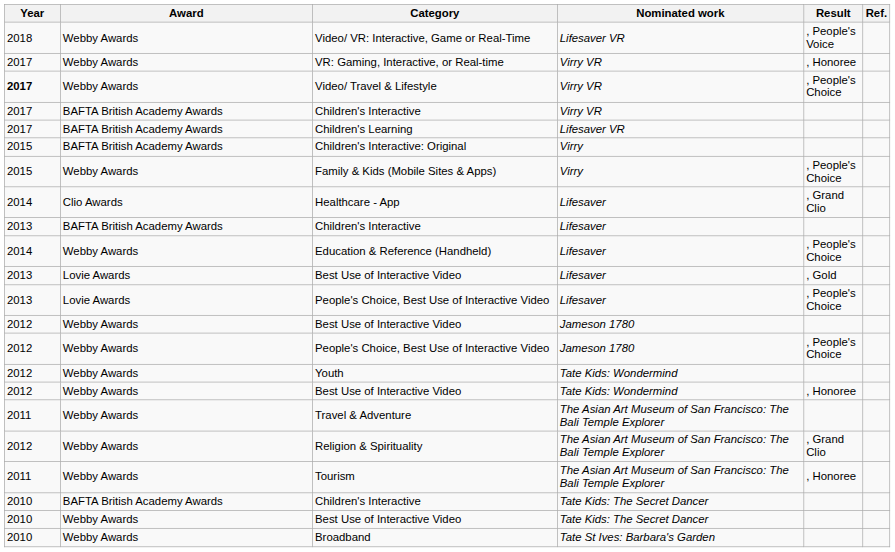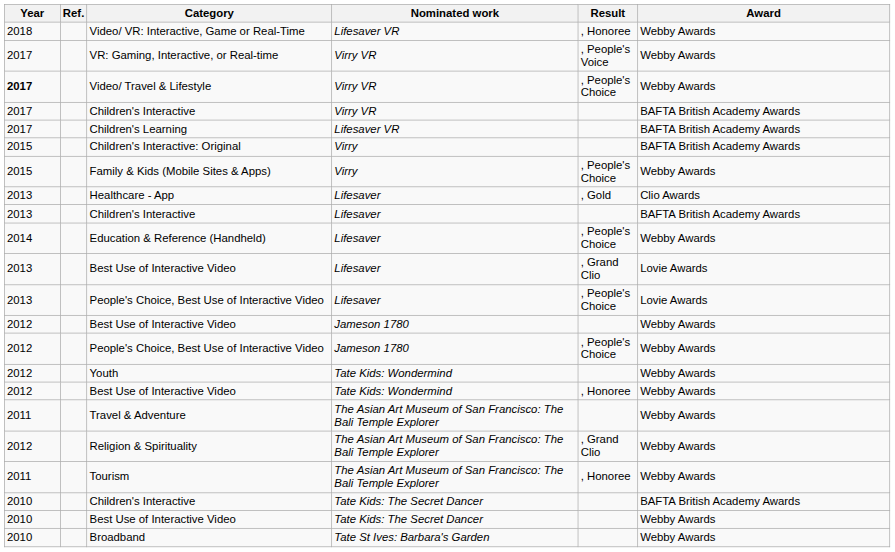 <table class=wikitable sortable>
 <tr>
 <th scope="col" style="width:5em;">Year</th>
-<th scope="col" style="width:26em;">Award</th>
+<th>Ref.</th>
 <th scope="col" style="width:25em;">Category</th>
 <th scope="col" style="width:25em;">Nominated work</th>
 <th scope="col" style="width:5em;">Result</th>
-<th>Ref.</th>
+<th scope="col" style="width:26em;">Award</th>
 </tr>
 <tr>
 <td>2018</td>
-<td>Webby Awards</td>
+<td></td>
 <td>Video/ VR: Interactive, Game or Real-Time</td>
 <td><em>Lifesaver VR</em></td>
-<td>, People's Voice</td>
-<td></td>
+<td>, Honoree</td>
+<td>Webby Awards</td>
 </tr>
 <tr>
 <td>2017</td>
-<td>Webby Awards</td>
+<td></td>
 <td>VR: Gaming, Interactive, or Real-time</td>
 <td><em>Virry VR</em></td>
-<td>, Honoree</td>
-<td></td>
+<td>, People's Voice</td>
+<td>Webby Awards</td>
 </tr>
 <tr>
 <td><strong>2017</strong></td>
-<td>Webby Awards</td>
+<td></td>
 <td>Video/ Travel & Lifestyle</td>
 <td><em>Virry VR</em></td>
 <td>, People's Choice</td>
-<td></td>
+<td>Webby Awards</td>
 </tr>
 <tr>
 <td>2017</td>
-<td>BAFTA British Academy Awards</td>
+<td></td>
 <td>Children's Interactive</td>
 <td><em>Virry VR</em></td>
 <td></td>
-<td></td>
+<td>BAFTA British Academy Awards</td>
 </tr>
 <tr>
 <td>2017</td>
-<td>BAFTA British Academy Awards</td>
+<td></td>
 <td>Children's Learning</td>
 <td><em>Lifesaver VR</em></td>
 <td></td>
-<td></td>
+<td>BAFTA British Academy Awards</td>
 </tr>
 <tr>
 <td>2015</td>
-<td>BAFTA British Academy Awards</td>
+<td></td>
 <td>Children's Interactive: Original</td>
 <td><em>Virry</em></td>
 <td></td>
-<td></td>
+<td>BAFTA British Academy Awards</td>
 </tr>
 <tr>
 <td>2015</td>
-<td>Webby Awards</td>
+<td></td>
 <td>Family & Kids (Mobile Sites & Apps)</td>
 <td><em>Virry</em></td>
 <td>, People's Choice</td>
+<td>Webby Awards</td>
+</tr>
+<tr>
+<td>2013</td>
 <td></td>
+<td>Healthcare - App</td>
+<td><em>Lifesaver</em></td>
+<td>, Gold</td>
+<td>Clio Awards</td>
+</tr>
+<tr>
+<td>2013</td>
+<td></td>
+<td>Children's Interactive</td>
+<td><em>Lifesaver</em></td>
+<td></td>
+<td>BAFTA British Academy Awards</td>
 </tr>
 <tr>
 <td>2014</td>
-<td>Clio Awards</td>
-<td>Healthcare - App</td>
+<td></td>
+<td>Education & Reference (Handheld)</td>
 <td><em>Lifesaver</em></td>
-<td>, Grand Clio</td>
-<td></td>
+<td>, People's Choice</td>
+<td>Webby Awards</td>
 </tr>
 <tr>
 <td>2013</td>
-<td>BAFTA British Academy Awards</td>
-<td>Children's Interactive</td>
+<td></td>
+<td>Best Use of Interactive Video</td>
 <td><em>Lifesaver</em></td>
-<td></td>
-<td></td>
-</tr>
-<tr>
-<td>2014</td>
-<td>Webby Awards</td>
-<td>Education & Reference (Handheld)</td>
-<td><em>Lifesaver</em></td>
-<td>, People's Choice</td>
-<td></td>
+<td>, Grand Clio</td>
+<td>Lovie Awards</td>
 </tr>
 <tr>
 <td>2013</td>
-<td>Lovie Awards</td>
-<td>Best Use of Interactive Video</td>
-<td><em>Lifesaver</em></td>
-<td>, Gold</td>
 <td></td>
-</tr>
-<tr>
-<td>2013</td>
-<td>Lovie Awards</td>
 <td>People's Choice, Best Use of Interactive Video</td>
 <td><em>Lifesaver</em></td>
 <td>, People's Choice</td>
-<td></td>
+<td>Lovie Awards</td>
 </tr>
 <tr>
 <td>2012</td>
-<td>Webby Awards</td>
+<td></td>
 <td>Best Use of Interactive Video</td>
 <td><em>Jameson 1780</em></td>
 <td></td>
-<td></td>
+<td>Webby Awards</td>
 </tr>
 <tr>
 <td>2012</td>
-<td>Webby Awards</td>
+<td></td>
 <td>People's Choice, Best Use of Interactive Video</td>
 <td><em>Jameson 1780</em></td>
 <td>, People's Choice</td>
-<td></td>
+<td>Webby Awards</td>
 </tr>
 <tr>
 <td>2012</td>
-<td>Webby Awards</td>
+<td></td>
 <td>Youth</td>
 <td><em>Tate Kids: Wondermind</em></td>
 <td></td>
-<td></td>
+<td>Webby Awards</td>
 </tr>
 <tr>
 <td>2012</td>
-<td>Webby Awards</td>
+<td></td>
 <td>Best Use of Interactive Video</td>
 <td><em>Tate Kids: Wondermind</em></td>
 <td>, Honoree</td>
-<td></td>
+<td>Webby Awards</td>
 </tr>
 <tr>
 <td>2011</td>
-<td>Webby Awards</td>
+<td></td>
 <td>Travel & Adventure</td>
 <td><em>The Asian Art Museum of San Francisco: The Bali Temple Explorer</em></td>
 <td></td>
-<td></td>
+<td>Webby Awards</td>
 </tr>
 <tr>
 <td>2012</td>
-<td>Webby Awards</td>
+<td></td>
 <td>Religion & Spirituality</td>
 <td><em>The Asian Art Museum of San Francisco: The Bali Temple Explorer</em></td>
 <td>, Grand Clio</td>
-<td></td>
+<td>Webby Awards</td>
 </tr>
 <tr>
 <td>2011</td>
-<td>Webby Awards</td>
+<td></td>
 <td>Tourism</td>
 <td><em>The Asian Art Museum of San Francisco: The Bali Temple Explorer</em></td>
 <td>, Honoree</td>
-<td></td>
+<td>Webby Awards</td>
 </tr>
 <tr>
 <td>2010</td>
-<td>BAFTA British Academy Awards</td>
+<td></td>
 <td>Children's Interactive</td>
 <td><em>Tate Kids: The Secret Dancer</em></td>
 <td></td>
-<td></td>
+<td>BAFTA British Academy Awards</td>
 </tr>
 <tr>
 <td>2010</td>
-<td>Webby Awards</td>
+<td></td>
 <td>Best Use of Interactive Video</td>
 <td><em>Tate Kids: The Secret Dancer</em></td>
 <td></td>
-<td></td>
+<td>Webby Awards</td>
 </tr>
 <tr>
 <td>2010</td>
-<td>Webby Awards</td>
+<td></td>
 <td>Broadband</td>
 <td><em>Tate St Ives: Barbara's Garden</em></td>
 <td></td>
-<td></td>
+<td>Webby Awards</td>
 </tr>
 </table>
